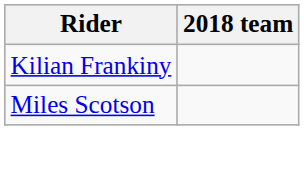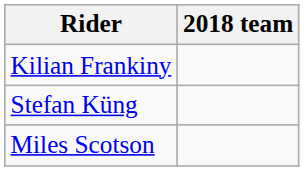 <table class="wikitable">
 <tr>
 <th>Rider</th>
 <th>2018 team</th>
 </tr>
 <tr>
 <td><a href='#'>Kilian Frankiny</a></td>
 <td></td>
 </tr>
 <tr>
+<td><a href='#'>Stefan Küng</a></td>
+<td></td>
+</tr>
+<tr>
 <td><a href='#'>Miles Scotson</a></td>
 <td></td>
 </tr>
 </table>
